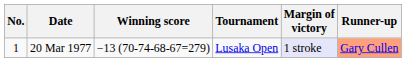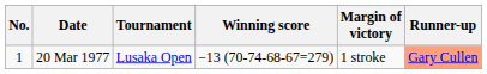 <table class="wikitable" style="font-size:95%;">
 <tr>
 <th>No.</th>
 <th>Date</th>
+<th>Tournament</th>
 <th>Winning score</th>
-<th>Tournament</th>
 <th>Margin of<br>victory</th>
 <th>Runner-up</th>
 </tr>
 <tr>
 <td align=center>1</td>
 <td align=right>20 Mar 1977</td>
+<td><a href='#'>Lusaka Open</a></td>
 <td>−13 (70-74-68-67=279)</td>
-<td><a href='#'>Lusaka Open</a></td>
-<td style="background: lavender;">1 stroke</td>
+<td>1 stroke</td>
 <td style="background: lightsalmon;"> <a href='#'>Gary Cullen</a></td>
 </tr>
 </table>
